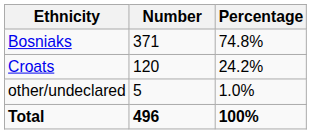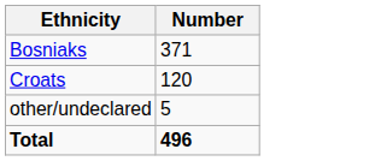 <table class="wikitable">
 <tr>
 <th width="100px">Ethnicity</th>
 <th width="80px">Number</th>
-<th width="80px">Percentage</th>
 </tr>
 <tr>
 <td><a href='#'>Bosniaks</a></td>
 <td>371</td>
-<td>74.8%</td>
 </tr>
 <tr>
 <td><a href='#'>Croats</a></td>
 <td>120</td>
-<td>24.2%</td>
 </tr>
 <tr>
 <td>other/undeclared</td>
 <td>5</td>
-<td>1.0%</td>
 </tr>
 <tr>
 <td><strong>Total</strong></td>
 <td><strong>496</strong></td>
-<td><strong>100%</strong></td>
 </tr>
 </table>
